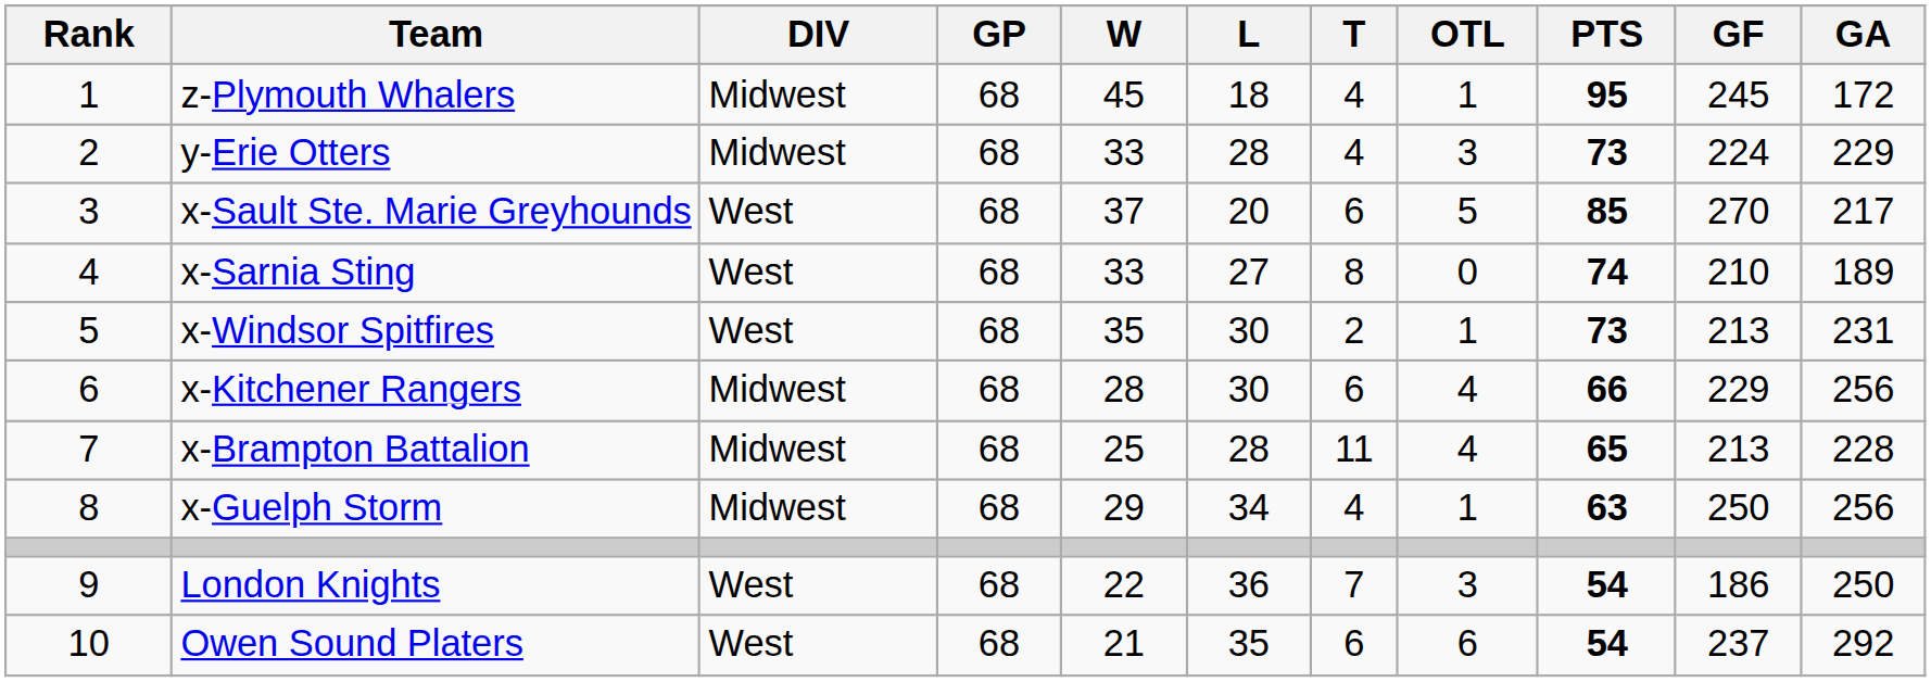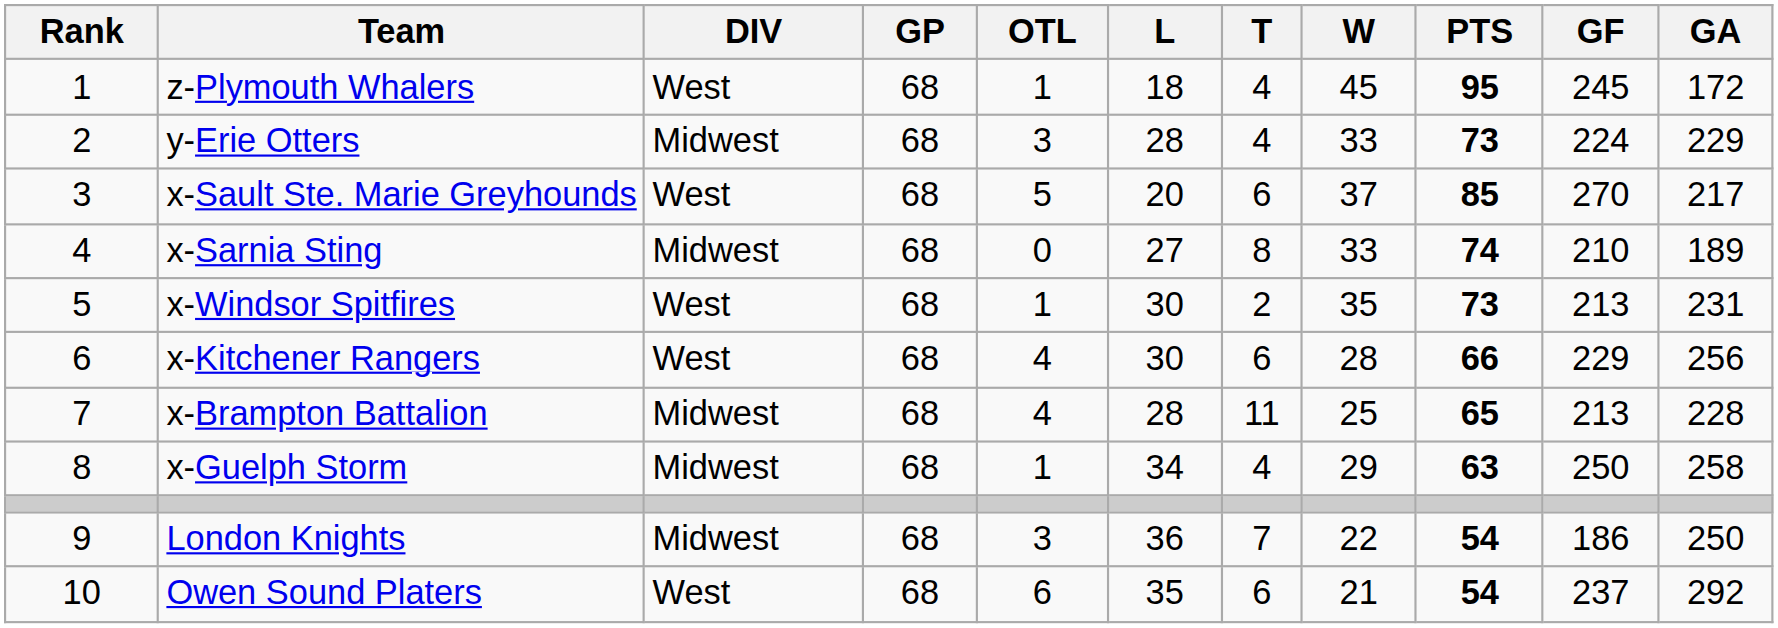 <table class="wikitable sortable" style="text-align:center">
 <tr>
 <th>Rank</th>
 <th width="27.5%">Team</th>
 <th>DIV</th>
 <th width="6.5%">GP</th>
-<th width="6.5%">W</th>
+<th>OTL</th>
 <th width="6.5%">L</th>
 <th>T</th>
-<th>OTL</th>
+<th width="6.5%">W</th>
 <th>PTS</th>
 <th width="6.5%">GF</th>
 <th width="6.5%">GA</th>
 </tr>
 <tr>
 <td>1</td>
 <td align=left>z-<a href='#'>Plymouth Whalers</a></td>
-<td align=left>Midwest</td>
+<td align=left>West</td>
 <td>68</td>
-<td>45</td>
+<td>1</td>
 <td>18</td>
 <td>4</td>
-<td>1</td>
+<td>45</td>
 <td><strong>95</strong></td>
 <td>245</td>
 <td>172</td>
 </tr>
 <tr>
 <td>2</td>
 <td align=left>y-<a href='#'>Erie Otters</a></td>
 <td align=left>Midwest</td>
 <td>68</td>
-<td>33</td>
+<td>3</td>
 <td>28</td>
 <td>4</td>
-<td>3</td>
+<td>33</td>
 <td><strong>73</strong></td>
 <td>224</td>
 <td>229</td>
 </tr>
 <tr>
 <td>3</td>
 <td align=left>x-<a href='#'>Sault Ste. Marie Greyhounds</a></td>
 <td align=left>West</td>
 <td>68</td>
-<td>37</td>
+<td>5</td>
 <td>20</td>
 <td>6</td>
-<td>5</td>
+<td>37</td>
 <td><strong>85</strong></td>
 <td>270</td>
 <td>217</td>
 </tr>
 <tr>
 <td>4</td>
 <td align=left>x-<a href='#'>Sarnia Sting</a></td>
-<td align=left>West</td>
+<td align=left>Midwest</td>
 <td>68</td>
-<td>33</td>
+<td>0</td>
 <td>27</td>
 <td>8</td>
-<td>0</td>
+<td>33</td>
 <td><strong>74</strong></td>
 <td>210</td>
 <td>189</td>
 </tr>
 <tr>
 <td>5</td>
 <td align=left>x-<a href='#'>Windsor Spitfires</a></td>
 <td align=left>West</td>
 <td>68</td>
-<td>35</td>
+<td>1</td>
 <td>30</td>
 <td>2</td>
-<td>1</td>
+<td>35</td>
 <td><strong>73</strong></td>
 <td>213</td>
 <td>231</td>
 </tr>
 <tr>
 <td>6</td>
 <td align=left>x-<a href='#'>Kitchener Rangers</a></td>
-<td align=left>Midwest</td>
+<td align=left>West</td>
 <td>68</td>
-<td>28</td>
+<td>4</td>
 <td>30</td>
 <td>6</td>
-<td>4</td>
+<td>28</td>
 <td><strong>66</strong></td>
 <td>229</td>
 <td>256</td>
 </tr>
 <tr>
 <td>7</td>
 <td align=left>x-<a href='#'>Brampton Battalion</a></td>
 <td align=left>Midwest</td>
 <td>68</td>
-<td>25</td>
+<td>4</td>
 <td>28</td>
 <td>11</td>
-<td>4</td>
+<td>25</td>
 <td><strong>65</strong></td>
 <td>213</td>
 <td>228</td>
 </tr>
 <tr>
 <td>8</td>
 <td align=left>x-<a href='#'>Guelph Storm</a></td>
 <td align=left>Midwest</td>
 <td>68</td>
-<td>29</td>
+<td>1</td>
 <td>34</td>
 <td>4</td>
-<td>1</td>
+<td>29</td>
 <td><strong>63</strong></td>
 <td>250</td>
-<td>256</td>
+<td>258</td>
 </tr>
 <tr style="background-color:#cccccc;">
 <td></td>
 <td></td>
 <td></td>
 <td></td>
 <td></td>
 <td></td>
 <td></td>
 <td></td>
 <td></td>
 <td></td>
 <td></td>
 </tr>
 <tr>
 <td>9</td>
 <td align=left><a href='#'>London Knights</a></td>
-<td align=left>West</td>
+<td align=left>Midwest</td>
 <td>68</td>
-<td>22</td>
+<td>3</td>
 <td>36</td>
 <td>7</td>
-<td>3</td>
+<td>22</td>
 <td><strong>54</strong></td>
 <td>186</td>
 <td>250</td>
 </tr>
 <tr>
 <td>10</td>
 <td align=left><a href='#'>Owen Sound Platers</a></td>
 <td align=left>West</td>
 <td>68</td>
-<td>21</td>
+<td>6</td>
 <td>35</td>
 <td>6</td>
-<td>6</td>
+<td>21</td>
 <td><strong>54</strong></td>
 <td>237</td>
 <td>292</td>
 </tr>
 </table>
